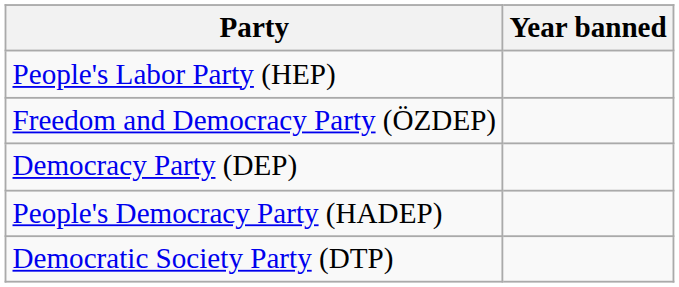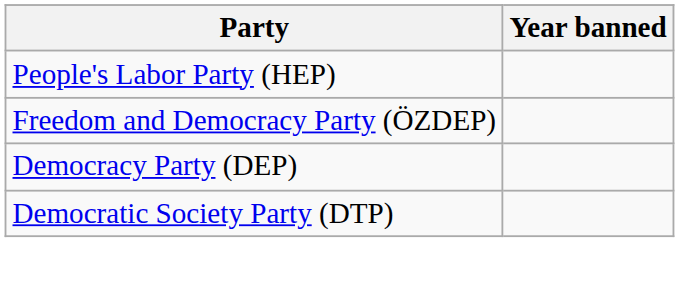 <table class="wikitable" align=right>
 <tr>
 <th>Party</th>
 <th>Year banned</th>
 </tr>
 <tr>
 <td><a href='#'>People's Labor Party</a> (HEP)</td>
 <td></td>
 </tr>
 <tr>
 <td><a href='#'>Freedom and Democracy Party</a> (ÖZDEP)</td>
 <td></td>
 </tr>
 <tr>
 <td><a href='#'>Democracy Party</a> (DEP)</td>
 <td></td>
 </tr>
 <tr>
-<td><a href='#'>People's Democracy Party</a> (HADEP)</td>
-<td></td>
-</tr>
-<tr>
 <td><a href='#'>Democratic Society Party</a> (DTP)</td>
 <td></td>
 </tr>
 </table>
